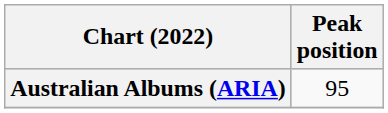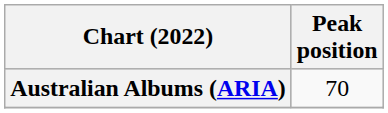 <table class="wikitable sortable plainrowheaders" style="text-align:center">
 <tr>
 <th scope="col">Chart (2022)</th>
 <th scope="col">Peak<br>position</th>
 </tr>
 <tr>
 <th scope="row">Australian Albums (<a href='#'>ARIA</a>)</th>
-<td>95</td>
+<td>70</td>
 </tr>
 <tr>
 </tr>
 <tr>
 </tr>
 <tr>
 </tr>
 </table>
